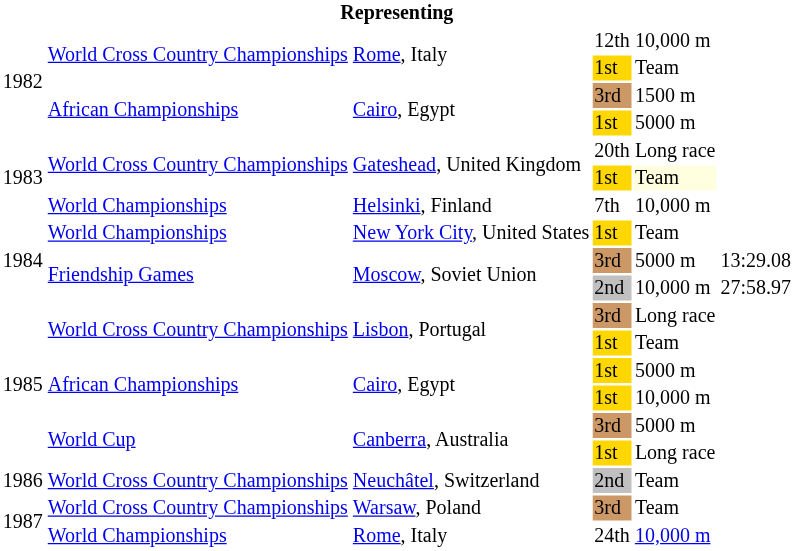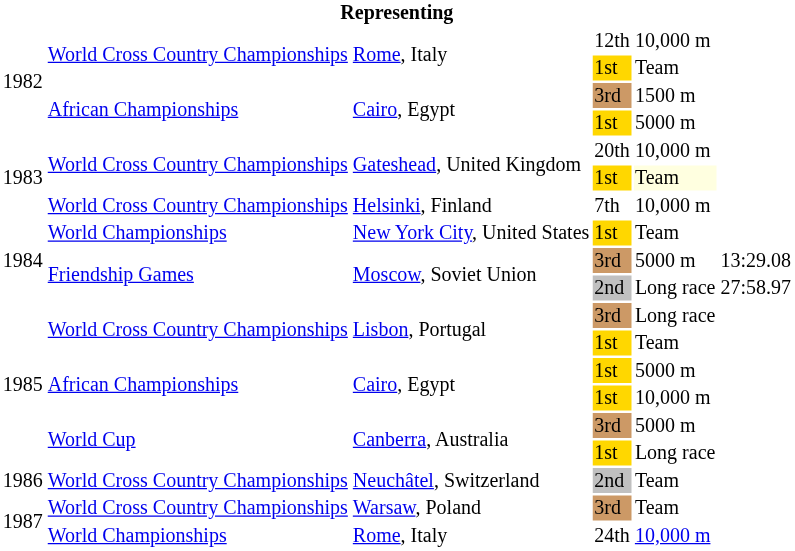 <table>
 <tr>
 <th colspan="6">Representing </th>
 </tr>
 <tr>
 <td rowspan=4>1982</td>
 <td rowspan=2><a href='#'>World Cross Country Championships</a></td>
 <td rowspan=2><a href='#'>Rome</a>, Italy</td>
 <td>12th</td>
 <td>10,000 m</td>
 </tr>
 <tr>
 <td bgcolor="gold">1st</td>
 <td>Team</td>
 </tr>
 <tr>
 <td rowspan=2><a href='#'>African Championships</a></td>
 <td rowspan=2><a href='#'>Cairo</a>, Egypt</td>
 <td bgcolor="cc9966">3rd</td>
 <td>1500 m</td>
 </tr>
 <tr>
 <td bgcolor="gold">1st</td>
 <td>5000 m</td>
 </tr>
 <tr>
 <td rowspan=3>1983</td>
 <td rowspan=2><a href='#'>World Cross Country Championships</a></td>
 <td rowspan=2><a href='#'>Gateshead</a>, United Kingdom</td>
 <td>20th</td>
-<td>Long race</td>
+<td>10,000 m</td>
 </tr>
 <tr>
 <td bgcolor="gold">1st</td>
 <td style="background: lightyellow;">Team</td>
 </tr>
 <tr>
-<td><a href='#'>World Championships</a></td>
+<td><a href='#'>World Cross Country Championships</a></td>
 <td><a href='#'>Helsinki</a>, Finland</td>
 <td>7th</td>
 <td>10,000 m</td>
 </tr>
 <tr>
 <td rowspan=3>1984</td>
 <td><a href='#'>World Championships</a></td>
 <td><a href='#'>New York City</a>, United States</td>
 <td bgcolor="gold">1st</td>
 <td>Team</td>
 </tr>
 <tr>
 <td rowspan=2><a href='#'>Friendship Games</a></td>
 <td rowspan=2><a href='#'>Moscow</a>, Soviet Union</td>
 <td bgcolor="cc9966">3rd</td>
 <td>5000 m</td>
 <td>13:29.08</td>
 </tr>
 <tr>
 <td bgcolor="silver">2nd</td>
-<td>10,000 m</td>
+<td>Long race</td>
 <td>27:58.97</td>
 </tr>
 <tr>
 <td rowspan=6>1985</td>
 <td rowspan=2><a href='#'>World Cross Country Championships</a></td>
 <td rowspan=2><a href='#'>Lisbon</a>, Portugal</td>
 <td bgcolor="cc9966">3rd</td>
 <td>Long race</td>
 </tr>
 <tr>
 <td bgcolor="gold">1st</td>
 <td>Team</td>
 </tr>
 <tr>
 <td rowspan=2><a href='#'>African Championships</a></td>
 <td rowspan=2><a href='#'>Cairo</a>, Egypt</td>
 <td bgcolor="gold">1st</td>
 <td>5000 m</td>
 </tr>
 <tr>
 <td bgcolor="gold">1st</td>
 <td>10,000 m</td>
 </tr>
 <tr>
 <td rowspan=2><a href='#'>World Cup</a></td>
 <td rowspan=2><a href='#'>Canberra</a>, Australia</td>
 <td bgcolor="cc9966">3rd</td>
 <td>5000 m</td>
 </tr>
 <tr>
 <td bgcolor="gold">1st</td>
 <td>Long race</td>
 </tr>
 <tr>
 <td>1986</td>
 <td><a href='#'>World Cross Country Championships</a></td>
 <td><a href='#'>Neuchâtel</a>, Switzerland</td>
 <td bgcolor="silver">2nd</td>
 <td>Team</td>
 </tr>
 <tr>
 <td rowspan=2>1987</td>
 <td><a href='#'>World Cross Country Championships</a></td>
 <td><a href='#'>Warsaw</a>, Poland</td>
 <td bgcolor="cc9966">3rd</td>
 <td>Team</td>
 </tr>
 <tr>
 <td><a href='#'>World Championships</a></td>
 <td><a href='#'>Rome</a>, Italy</td>
 <td>24th</td>
 <td><a href='#'>10,000 m</a></td>
 </tr>
 </table>
